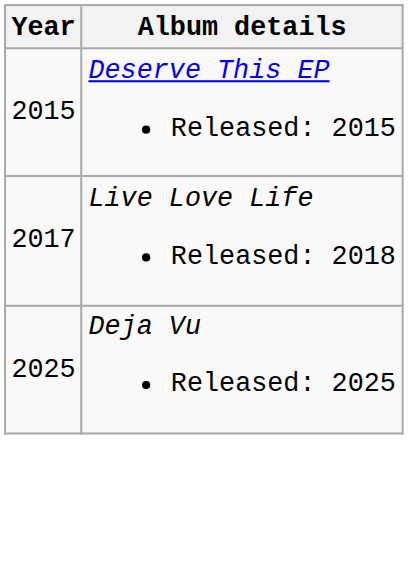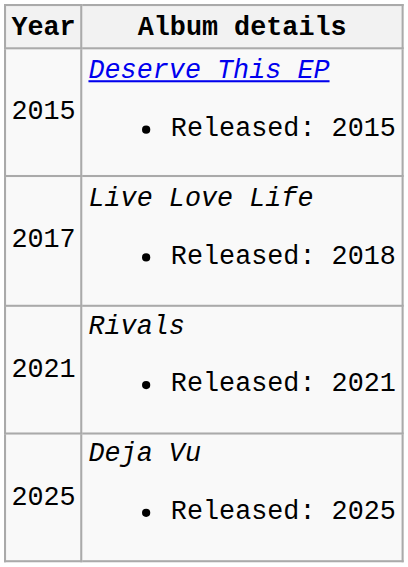 <table class="wikitable">
 <tr>
 <th>Year</th>
 <th>Album details</th>
 </tr>
 <tr>
 <td>2015</td>
 <td><em><a href='#'>Deserve This EP</a></em> <br><ul><li>Released: 2015</li></ul></td>
 </tr>
 <tr>
 <td>2017</td>
 <td><em> Live Love Life </em><br><ul><li>Released: 2018</li></ul></td>
 </tr>
 <tr>
+<td>2021</td>
+<td><em> Rivals </em><br><ul><li>Released: 2021</li></ul></td>
+</tr>
+<tr>
 <td>2025</td>
 <td><em> Deja Vu </em><br><ul><li>Released: 2025</li></ul></td>
 </tr>
 </table>
